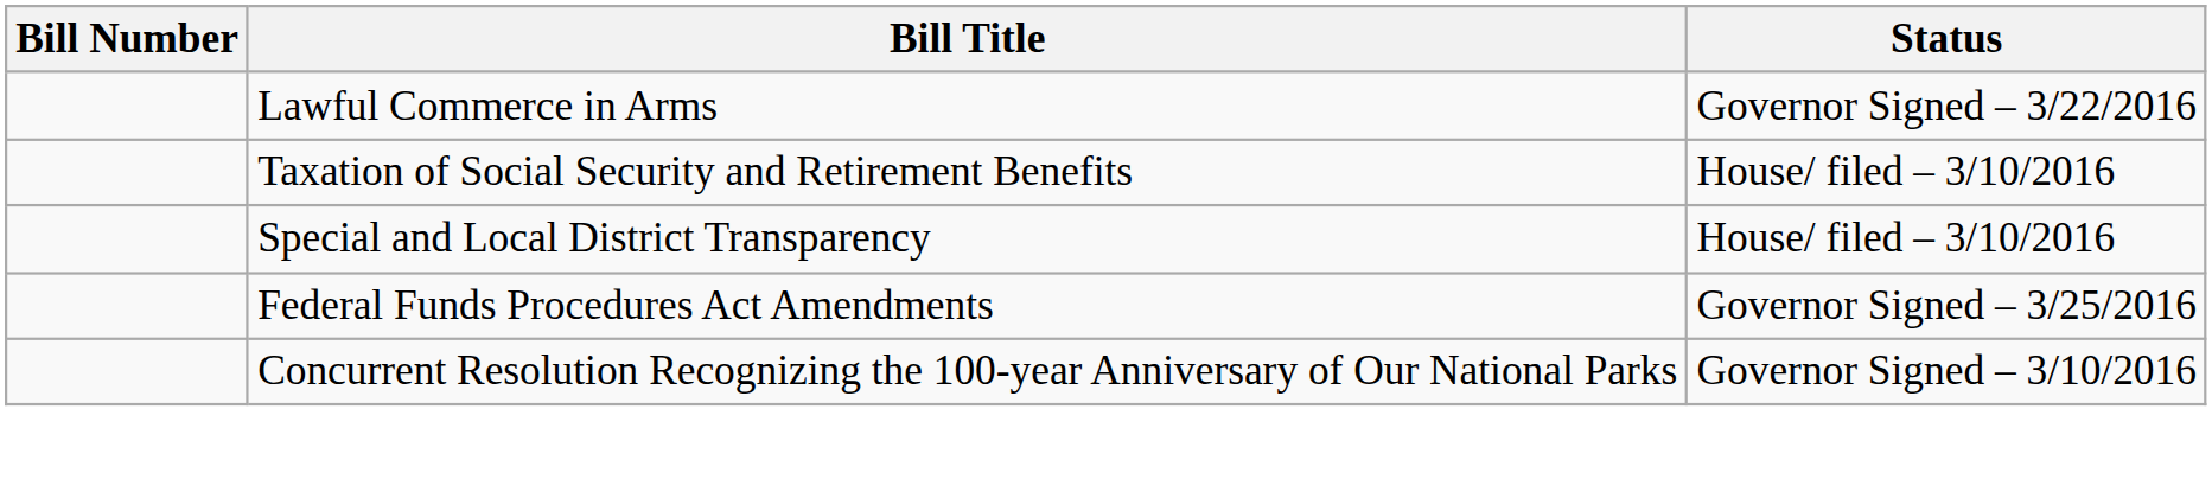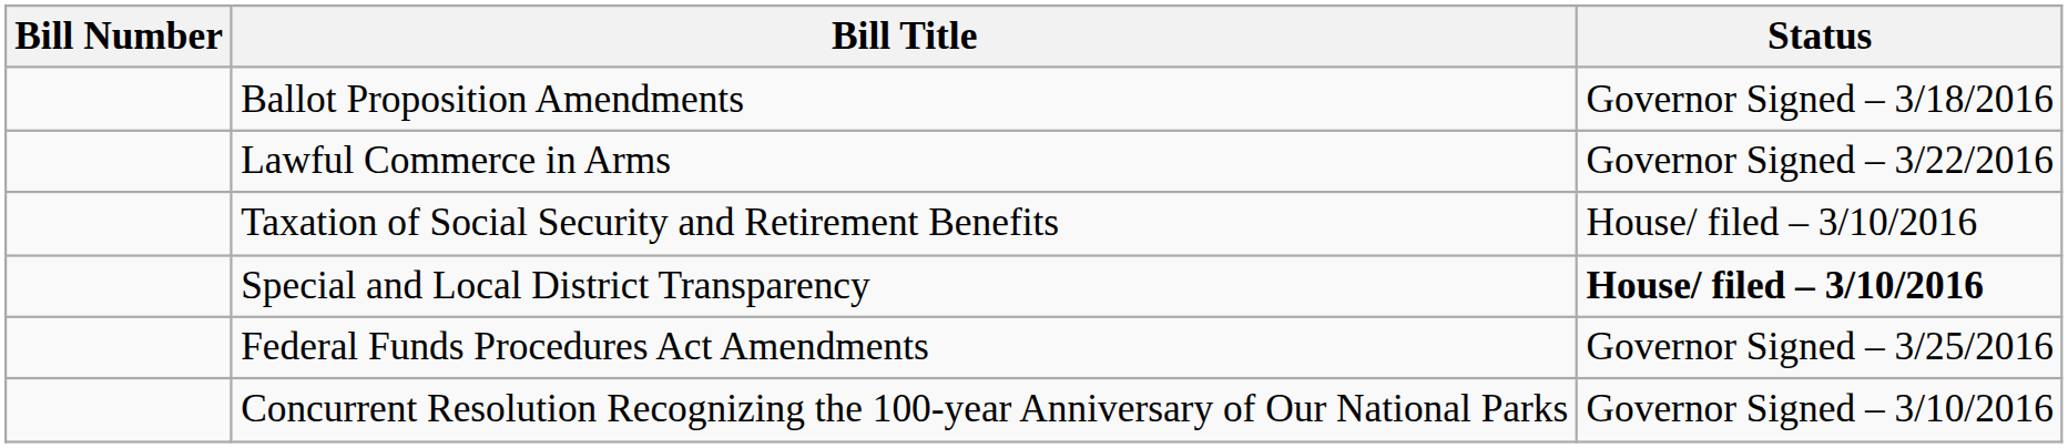 <table class="wikitable">
 <tr>
 <th>Bill Number</th>
 <th>Bill Title</th>
 <th>Status</th>
+</tr>
+<tr>
+<td></td>
+<td>Ballot Proposition Amendments</td>
+<td>Governor Signed – 3/18/2016</td>
 </tr>
 <tr>
 <td></td>
 <td>Lawful Commerce in Arms</td>
 <td>Governor Signed – 3/22/2016</td>
 </tr>
 <tr>
 <td><br></td>
 <td>Taxation of Social Security and Retirement Benefits</td>
 <td>House/ filed – 3/10/2016</td>
 </tr>
 <tr>
 <td><br></td>
 <td>Special and Local District Transparency</td>
-<td>House/ filed – 3/10/2016</td>
+<td><strong>House/ filed – 3/10/2016</strong></td>
 </tr>
 <tr>
 <td></td>
 <td>Federal Funds Procedures Act Amendments</td>
 <td>Governor Signed – 3/25/2016</td>
 </tr>
 <tr>
 <td></td>
 <td>Concurrent Resolution Recognizing the 100-year Anniversary of Our National Parks</td>
 <td>Governor Signed – 3/10/2016</td>
 </tr>
 </table>
